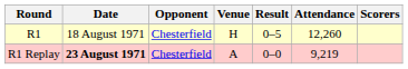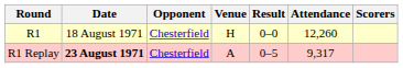 <table class="wikitable" style="font-size:100%; text-align:center">
 <tr>
 <th>Round</th>
 <th>Date</th>
 <th>Opponent</th>
 <th>Venue</th>
 <th>Result</th>
 <th>Attendance</th>
 <th>Scorers</th>
 </tr>
 <tr style="background-color: #FFFFCC;">
 <td>R1</td>
 <td>18 August 1971</td>
 <td><a href='#'>Chesterfield</a></td>
 <td>H</td>
-<td>0–5</td>
+<td>0–0</td>
 <td>12,260</td>
 <td></td>
 </tr>
 <tr style="background-color: #FFCCCC;">
 <td>R1 Replay</td>
 <td><strong>23 August 1971</strong></td>
 <td><a href='#'>Chesterfield</a></td>
 <td>A</td>
-<td>0–0</td>
-<td>9,219</td>
+<td>0–5</td>
+<td>9,317</td>
 <td></td>
 </tr>
 </table>
